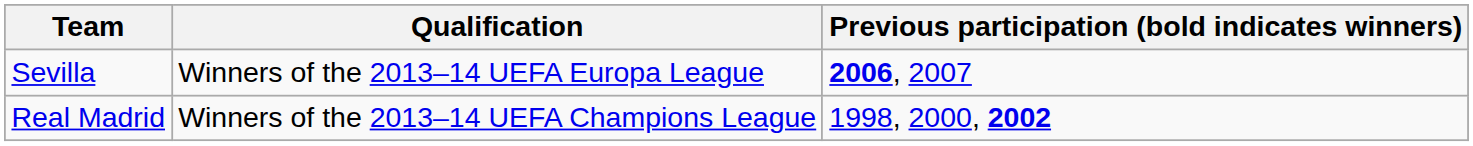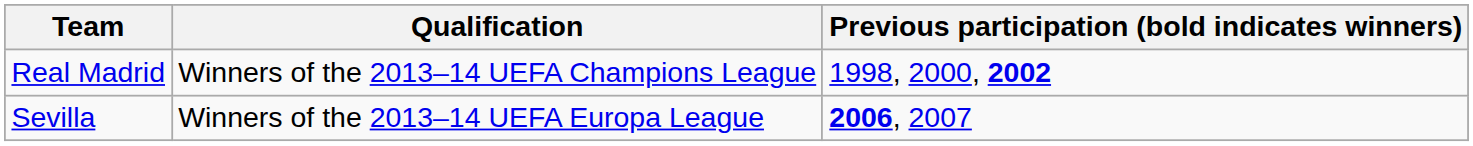 <table class="wikitable">
 <tr>
 <th>Team</th>
 <th>Qualification</th>
 <th>Previous participation (bold indicates winners)</th>
 </tr>
 <tr>
+<td> <a href='#'>Real Madrid</a></td>
+<td>Winners of the <a href='#'>2013–14 UEFA Champions League</a></td>
+<td><a href='#'>1998</a>, <a href='#'>2000</a>, <strong><a href='#'>2002</a></strong></td>
+</tr>
+<tr>
 <td> <a href='#'>Sevilla</a></td>
 <td>Winners of the <a href='#'>2013–14 UEFA Europa League</a></td>
 <td><strong><a href='#'>2006</a></strong>, <a href='#'>2007</a></td>
 </tr>
-<tr>
-<td> <a href='#'>Real Madrid</a></td>
-<td>Winners of the <a href='#'>2013–14 UEFA Champions League</a></td>
-<td><a href='#'>1998</a>, <a href='#'>2000</a>, <strong><a href='#'>2002</a></strong></td>
-</tr>
 </table>
